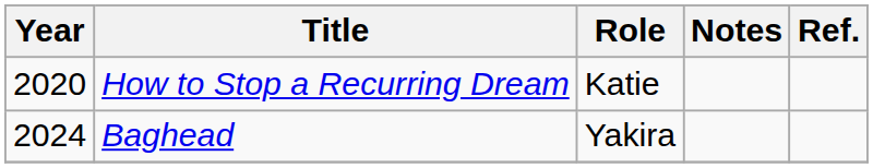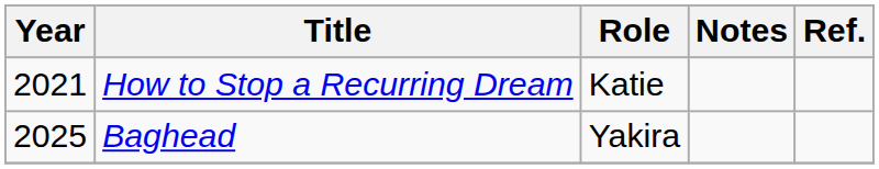 <table class="wikitable">
 <tr>
 <th>Year</th>
 <th>Title</th>
 <th>Role</th>
 <th>Notes</th>
 <th>Ref.</th>
 </tr>
 <tr>
-<td>2020</td>
+<td>2021</td>
 <td><em><a href='#'>How to Stop a Recurring Dream</a></em></td>
 <td>Katie</td>
 <td></td>
 <td></td>
 </tr>
 <tr>
-<td>2024</td>
+<td>2025</td>
 <td><em><a href='#'>Baghead</a></em></td>
 <td>Yakira</td>
 <td></td>
 <td></td>
 </tr>
 <tr>
 </tr>
 </table>
